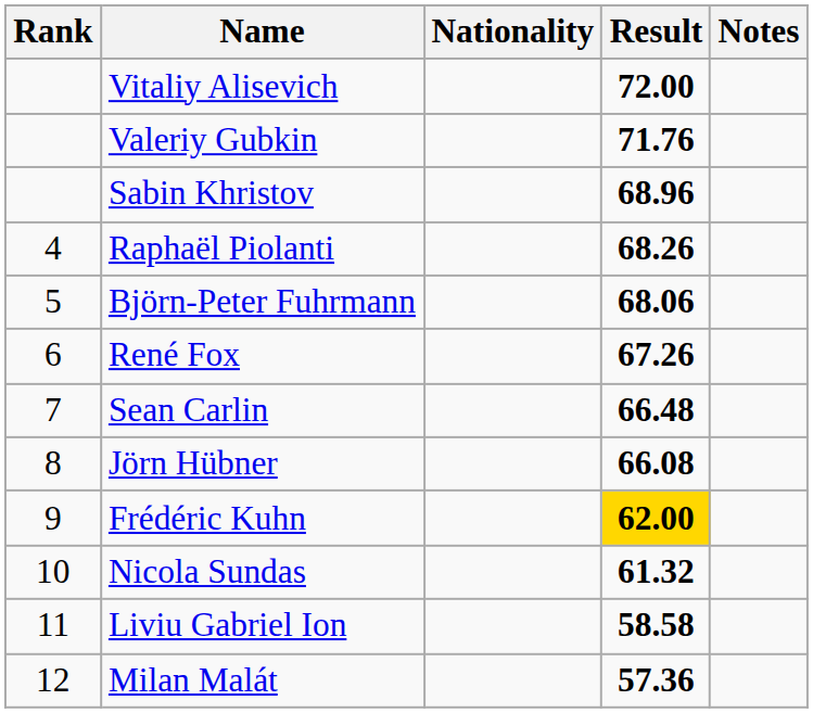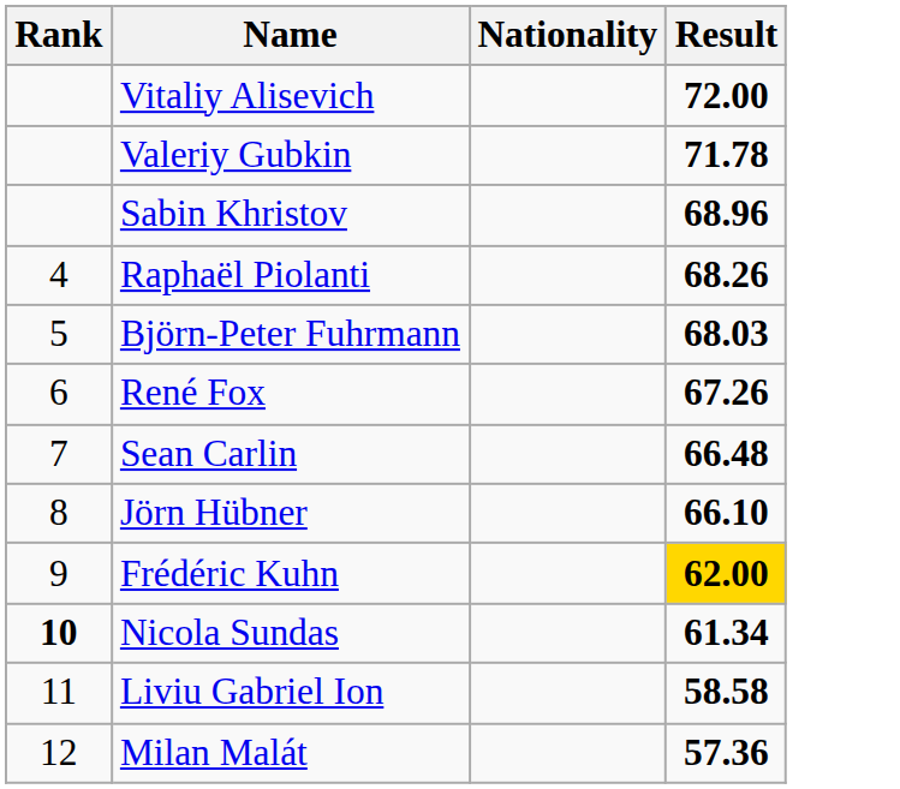 <table class="wikitable sortable" style="text-align:center">
 <tr>
 <th>Rank</th>
 <th>Name</th>
 <th>Nationality</th>
 <th>Result</th>
-<th>Notes</th>
 </tr>
 <tr>
 <td></td>
 <td align=left><a href='#'>Vitaliy Alisevich</a></td>
 <td align=left></td>
 <td><strong>72.00</strong></td>
-<td></td>
 </tr>
 <tr>
 <td></td>
 <td align=left><a href='#'>Valeriy Gubkin</a></td>
 <td align=left></td>
-<td><strong>71.76</strong></td>
-<td></td>
+<td><strong>71.78</strong></td>
 </tr>
 <tr>
 <td></td>
 <td align=left><a href='#'>Sabin Khristov</a></td>
 <td align=left></td>
 <td><strong>68.96</strong></td>
-<td></td>
 </tr>
 <tr>
 <td>4</td>
 <td align=left><a href='#'>Raphaël Piolanti</a></td>
 <td align=left></td>
 <td><strong>68.26</strong></td>
-<td></td>
 </tr>
 <tr>
 <td>5</td>
 <td align=left><a href='#'>Björn-Peter Fuhrmann</a></td>
 <td align=left></td>
-<td><strong>68.06</strong></td>
-<td></td>
+<td><strong>68.03</strong></td>
 </tr>
 <tr>
 <td>6</td>
 <td align=left><a href='#'>René Fox</a></td>
 <td align=left></td>
 <td><strong>67.26</strong></td>
-<td></td>
 </tr>
 <tr>
 <td>7</td>
 <td align=left><a href='#'>Sean Carlin</a></td>
 <td align=left></td>
 <td><strong>66.48</strong></td>
-<td></td>
 </tr>
 <tr>
 <td>8</td>
 <td align=left><a href='#'>Jörn Hübner</a></td>
 <td align=left></td>
-<td><strong>66.08</strong></td>
-<td></td>
+<td><strong>66.10</strong></td>
 </tr>
 <tr>
 <td>9</td>
 <td align=left><a href='#'>Frédéric Kuhn</a></td>
 <td align=left></td>
 <td style="background: gold;"><strong>62.00</strong></td>
-<td></td>
 </tr>
 <tr>
-<td>10</td>
+<td><strong>10</strong></td>
 <td align=left><a href='#'>Nicola Sundas</a></td>
 <td align=left></td>
-<td><strong>61.32</strong></td>
-<td></td>
+<td><strong>61.34</strong></td>
 </tr>
 <tr>
 <td>11</td>
 <td align=left><a href='#'>Liviu Gabriel Ion</a></td>
 <td align=left></td>
 <td><strong>58.58</strong></td>
-<td></td>
 </tr>
 <tr>
 <td>12</td>
 <td align=left><a href='#'>Milan Malát</a></td>
 <td align=left></td>
 <td><strong>57.36</strong></td>
-<td></td>
 </tr>
 </table>
